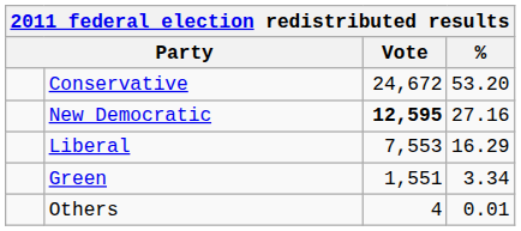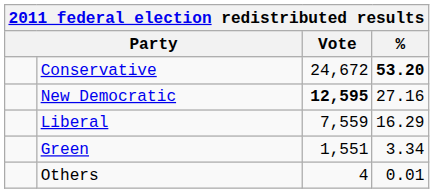 <table class="wikitable">
 <tr>
 <th colspan="4"><a href='#'>2011 federal election</a> redistributed results</th>
 </tr>
 <tr>
 <th bgcolor="#DDDDFF" width="130px" colspan="2">Party</th>
 <th bgcolor="#DDDDFF" width="50px">Vote</th>
 <th bgcolor="#DDDDFF" width="30px">%</th>
 </tr>
 <tr>
 <td> </td>
 <td><a href='#'>Conservative</a></td>
 <td align=right>24,672</td>
-<td align=right>53.20</td>
+<td align=right><strong>53.20</strong></td>
 </tr>
 <tr>
 <td> </td>
 <td><a href='#'>New Democratic</a></td>
 <td align=right><strong>12,595</strong></td>
 <td align=right>27.16</td>
 </tr>
 <tr>
 <td> </td>
 <td><a href='#'>Liberal</a></td>
-<td align=right>7,553</td>
+<td align=right>7,559</td>
 <td align=right>16.29</td>
 </tr>
 <tr>
 <td> </td>
 <td><a href='#'>Green</a></td>
 <td align=right>1,551</td>
 <td align=right>3.34</td>
 </tr>
 <tr>
 <td> </td>
 <td>Others</td>
 <td align=right>4</td>
 <td align=right>0.01</td>
 </tr>
 </table>
